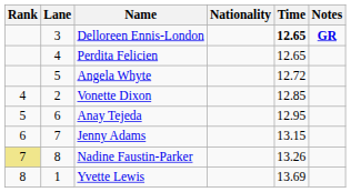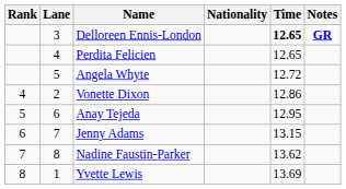 <table class="wikitable sortable" style="text-align:center">
 <tr>
 <th>Rank</th>
 <th>Lane</th>
 <th>Name</th>
 <th>Nationality</th>
 <th>Time</th>
 <th>Notes</th>
 </tr>
 <tr>
 <td></td>
 <td>3</td>
 <td align=left><a href='#'>Delloreen Ennis-London</a></td>
 <td align=left></td>
 <td><strong>12.65</strong></td>
 <td><strong><a href='#'>GR</a></strong></td>
 </tr>
 <tr>
 <td></td>
 <td>4</td>
 <td align=left><a href='#'>Perdita Felicien</a></td>
 <td align=left></td>
 <td>12.65</td>
 <td></td>
 </tr>
 <tr>
 <td></td>
 <td>5</td>
 <td align=left><a href='#'>Angela Whyte</a></td>
 <td align=left></td>
 <td>12.72</td>
 <td></td>
 </tr>
 <tr>
 <td>4</td>
 <td>2</td>
 <td align=left><a href='#'>Vonette Dixon</a></td>
 <td align=left></td>
-<td>12.85</td>
+<td>12.86</td>
 <td></td>
 </tr>
 <tr>
 <td>5</td>
 <td>6</td>
 <td align=left><a href='#'>Anay Tejeda</a></td>
 <td align=left></td>
 <td>12.95</td>
 <td></td>
 </tr>
 <tr>
 <td>6</td>
 <td>7</td>
 <td align=left><a href='#'>Jenny Adams</a></td>
 <td align=left></td>
 <td>13.15</td>
 <td></td>
 </tr>
 <tr>
-<td style="background: khaki;">7</td>
+<td>7</td>
 <td>8</td>
 <td align=left><a href='#'>Nadine Faustin-Parker</a></td>
 <td align=left></td>
-<td>13.26</td>
+<td>13.62</td>
 <td></td>
 </tr>
 <tr>
 <td>8</td>
 <td>1</td>
 <td align=left><a href='#'>Yvette Lewis</a></td>
 <td align=left></td>
 <td>13.69</td>
 <td></td>
 </tr>
 </table>
